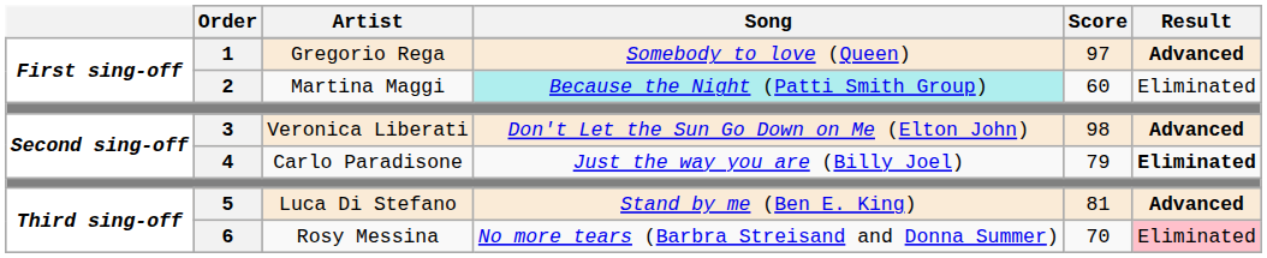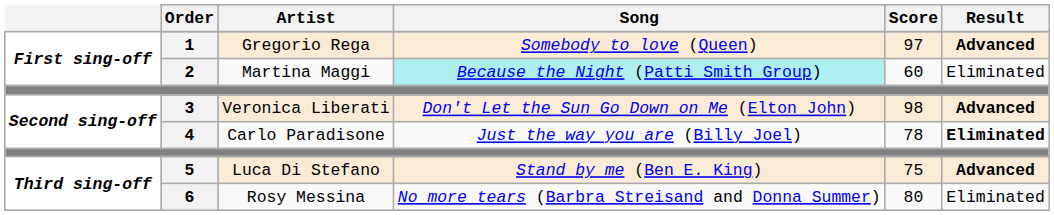 <table class="wikitable" style="border: none; text-align:center; font-size:80%">
 <tr>
 <th style="border: none;"></th>
 <th>Order</th>
 <th>Artist</th>
 <th>Song</th>
 <th>Score</th>
 <th>Result</th>
 </tr>
 <tr>
 <th style="background:#FFFFFF; text-align:center" rowspan="3"><em>First sing-off</em></th>
 </tr>
 <tr bgcolor=#FAEBD7>
 <th scope=col>1</th>
 <td>Gregorio Rega</td>
 <td><em><a href='#'>Somebody to love</a></em> (<a href='#'>Queen</a>)</td>
 <td>97</td>
 <td><strong>Advanced</strong></td>
 </tr>
 <tr>
 <th scope=col>2</th>
 <td>Martina Maggi</td>
 <td style="background: paleturquoise;"><em><a href='#'>Because the Night</a></em> (<a href='#'>Patti Smith Group</a>)</td>
 <td>60</td>
 <td>Eliminated</td>
 </tr>
 <tr>
 <td colspan="8" bgcolor="gray"></td>
 </tr>
 <tr>
 <th style="background:#FFFFFF; text-align:center" rowspan="3"><em>Second sing-off</em></th>
 </tr>
 <tr bgcolor=#FAEBD7>
 <th scope=col>3</th>
 <td>Veronica Liberati</td>
 <td><em><a href='#'>Don't Let the Sun Go Down on Me</a></em> (<a href='#'>Elton John</a>)</td>
 <td>98</td>
 <td><strong>Advanced</strong></td>
 </tr>
 <tr>
 <th scope=col>4</th>
 <td>Carlo Paradisone</td>
 <td><em><a href='#'>Just the way you are</a></em> (<a href='#'>Billy Joel</a>)</td>
-<td>79</td>
+<td>78</td>
 <td><strong>Eliminated</strong></td>
 </tr>
 <tr>
 <td colspan="8" bgcolor="gray"></td>
 </tr>
 <tr>
 <th style="background:#FFFFFF; text-align:center" rowspan="3"><em>Third sing-off</em></th>
 </tr>
 <tr bgcolor=#FAEBD7>
 <th scope=col>5</th>
 <td>Luca Di Stefano</td>
 <td><em><a href='#'>Stand by me</a></em> (<a href='#'>Ben E. King</a>)</td>
-<td>81</td>
+<td>75</td>
 <td><strong>Advanced</strong></td>
 </tr>
 <tr>
 <th scope=col>6</th>
 <td>Rosy Messina</td>
 <td><em><a href='#'>No more tears</a></em> (<a href='#'>Barbra Streisand</a> and <a href='#'>Donna Summer</a>)</td>
-<td>70</td>
-<td style="background: pink;">Eliminated</td>
+<td>80</td>
+<td>Eliminated</td>
 </tr>
 </table>
